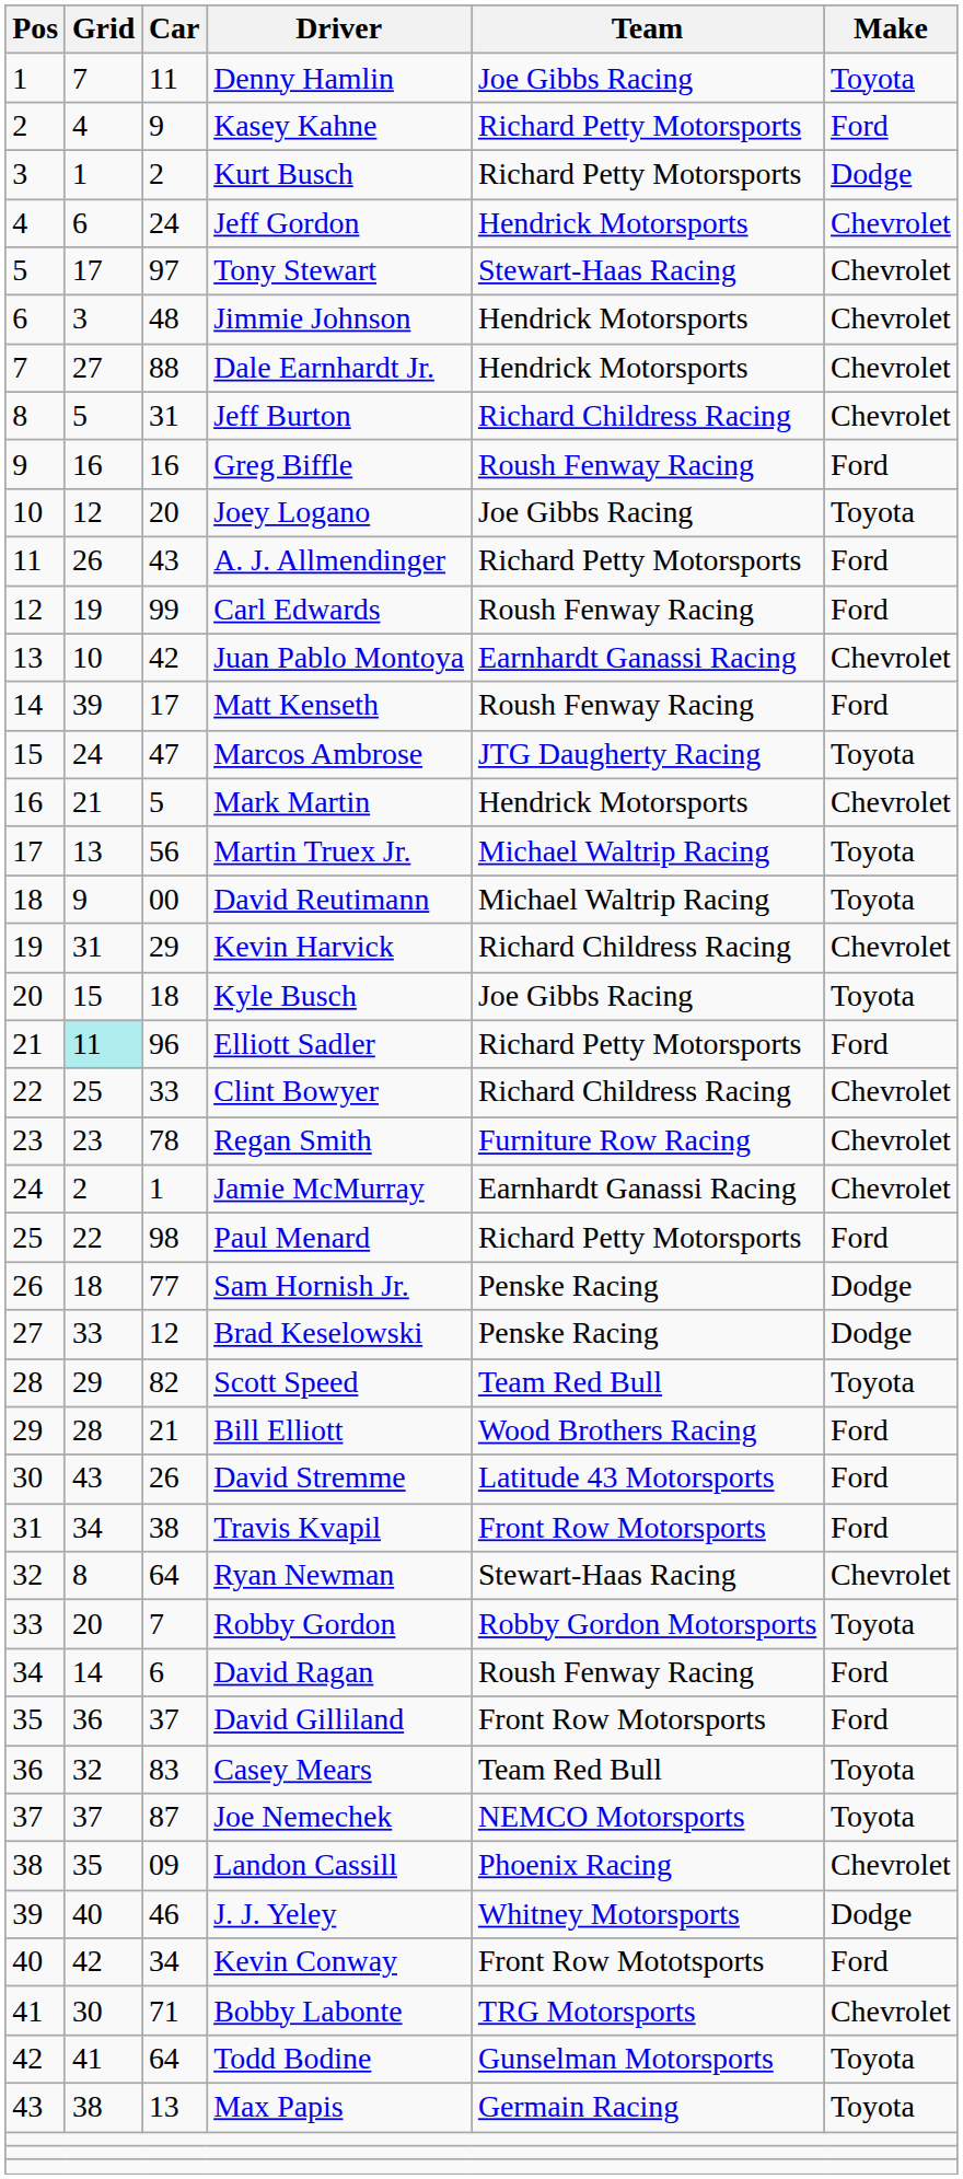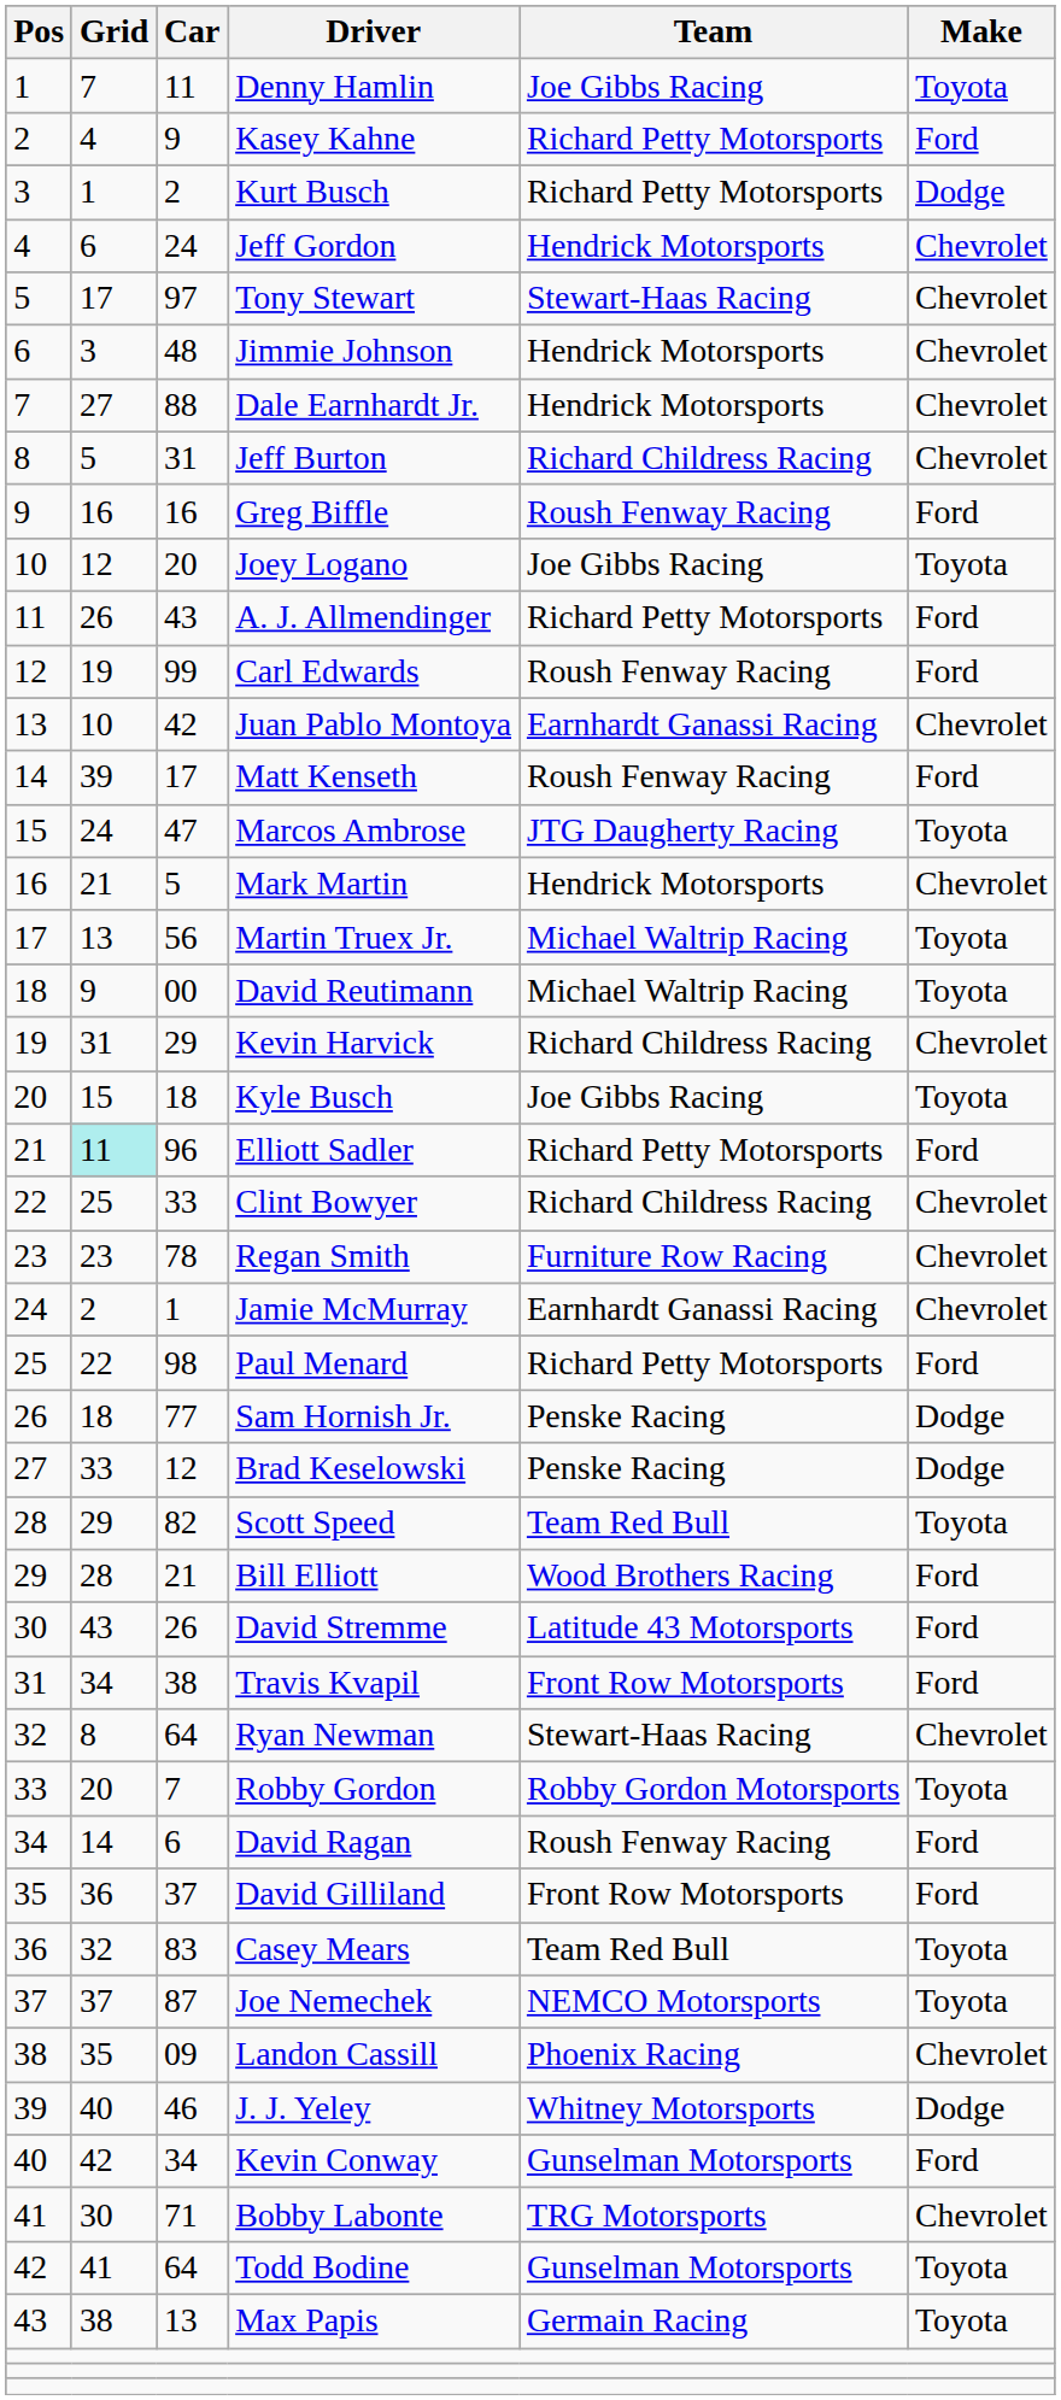 <table class="sortable wikitable" border="1">
 <tr>
 <th>Pos</th>
 <th>Grid</th>
 <th>Car</th>
 <th>Driver</th>
 <th>Team</th>
 <th>Make</th>
 </tr>
 <tr>
 <td>1</td>
 <td>7</td>
 <td>11</td>
 <td><a href='#'>Denny Hamlin</a></td>
 <td><a href='#'>Joe Gibbs Racing</a></td>
 <td><a href='#'>Toyota</a></td>
 </tr>
 <tr>
 <td>2</td>
 <td>4</td>
 <td>9</td>
 <td><a href='#'>Kasey Kahne</a></td>
 <td><a href='#'>Richard Petty Motorsports</a></td>
 <td><a href='#'>Ford</a></td>
 </tr>
 <tr>
 <td>3</td>
 <td>1</td>
 <td>2</td>
 <td><a href='#'>Kurt Busch</a></td>
 <td>Richard Petty Motorsports</td>
 <td><a href='#'>Dodge</a></td>
 </tr>
 <tr>
 <td>4</td>
 <td>6</td>
 <td>24</td>
 <td><a href='#'>Jeff Gordon</a></td>
 <td><a href='#'>Hendrick Motorsports</a></td>
 <td><a href='#'>Chevrolet</a></td>
 </tr>
 <tr>
 <td>5</td>
 <td>17</td>
 <td>97</td>
 <td><a href='#'>Tony Stewart</a></td>
 <td><a href='#'>Stewart-Haas Racing</a></td>
 <td>Chevrolet</td>
 </tr>
 <tr>
 <td>6</td>
 <td>3</td>
 <td>48</td>
 <td><a href='#'>Jimmie Johnson</a></td>
 <td>Hendrick Motorsports</td>
 <td>Chevrolet</td>
 </tr>
 <tr>
 <td>7</td>
 <td>27</td>
 <td>88</td>
 <td><a href='#'>Dale Earnhardt Jr.</a></td>
 <td>Hendrick Motorsports</td>
 <td>Chevrolet</td>
 </tr>
 <tr>
 <td>8</td>
 <td>5</td>
 <td>31</td>
 <td><a href='#'>Jeff Burton</a></td>
 <td><a href='#'>Richard Childress Racing</a></td>
 <td>Chevrolet</td>
 </tr>
 <tr>
 <td>9</td>
 <td>16</td>
 <td>16</td>
 <td><a href='#'>Greg Biffle</a></td>
 <td><a href='#'>Roush Fenway Racing</a></td>
 <td>Ford</td>
 </tr>
 <tr>
 <td>10</td>
 <td>12</td>
 <td>20</td>
 <td><a href='#'>Joey Logano</a></td>
 <td>Joe Gibbs Racing</td>
 <td>Toyota</td>
 </tr>
 <tr>
 <td>11</td>
 <td>26</td>
 <td>43</td>
 <td><a href='#'>A. J. Allmendinger</a></td>
 <td>Richard Petty Motorsports</td>
 <td>Ford</td>
 </tr>
 <tr>
 <td>12</td>
 <td>19</td>
 <td>99</td>
 <td><a href='#'>Carl Edwards</a></td>
 <td>Roush Fenway Racing</td>
 <td>Ford</td>
 </tr>
 <tr>
 <td>13</td>
 <td>10</td>
 <td>42</td>
 <td><a href='#'>Juan Pablo Montoya</a></td>
 <td><a href='#'>Earnhardt Ganassi Racing</a></td>
 <td>Chevrolet</td>
 </tr>
 <tr>
 <td>14</td>
 <td>39</td>
 <td>17</td>
 <td><a href='#'>Matt Kenseth</a></td>
 <td>Roush Fenway Racing</td>
 <td>Ford</td>
 </tr>
 <tr>
 <td>15</td>
 <td>24</td>
 <td>47</td>
 <td><a href='#'>Marcos Ambrose</a></td>
 <td><a href='#'>JTG Daugherty Racing</a></td>
 <td>Toyota</td>
 </tr>
 <tr>
 <td>16</td>
 <td>21</td>
 <td>5</td>
 <td><a href='#'>Mark Martin</a></td>
 <td>Hendrick Motorsports</td>
 <td>Chevrolet</td>
 </tr>
 <tr>
 <td>17</td>
 <td>13</td>
 <td>56</td>
 <td><a href='#'>Martin Truex Jr.</a></td>
 <td><a href='#'>Michael Waltrip Racing</a></td>
 <td>Toyota</td>
 </tr>
 <tr>
 <td>18</td>
 <td>9</td>
 <td>00</td>
 <td><a href='#'>David Reutimann</a></td>
 <td>Michael Waltrip Racing</td>
 <td>Toyota</td>
 </tr>
 <tr>
 <td>19</td>
 <td>31</td>
 <td>29</td>
 <td><a href='#'>Kevin Harvick</a></td>
 <td>Richard Childress Racing</td>
 <td>Chevrolet</td>
 </tr>
 <tr>
 <td>20</td>
 <td>15</td>
 <td>18</td>
 <td><a href='#'>Kyle Busch</a></td>
 <td>Joe Gibbs Racing</td>
 <td>Toyota</td>
 </tr>
 <tr>
 <td>21</td>
 <td style="background: paleturquoise;">11</td>
 <td>96</td>
 <td><a href='#'>Elliott Sadler</a></td>
 <td>Richard Petty Motorsports</td>
 <td>Ford</td>
 </tr>
 <tr>
 <td>22</td>
 <td>25</td>
 <td>33</td>
 <td><a href='#'>Clint Bowyer</a></td>
 <td>Richard Childress Racing</td>
 <td>Chevrolet</td>
 </tr>
 <tr>
 <td>23</td>
 <td>23</td>
 <td>78</td>
 <td><a href='#'>Regan Smith</a></td>
 <td><a href='#'>Furniture Row Racing</a></td>
 <td>Chevrolet</td>
 </tr>
 <tr>
 <td>24</td>
 <td>2</td>
 <td>1</td>
 <td><a href='#'>Jamie McMurray</a></td>
 <td>Earnhardt Ganassi Racing</td>
 <td>Chevrolet</td>
 </tr>
 <tr>
 <td>25</td>
 <td>22</td>
 <td>98</td>
 <td><a href='#'>Paul Menard</a></td>
 <td>Richard Petty Motorsports</td>
 <td>Ford</td>
 </tr>
 <tr>
 <td>26</td>
 <td>18</td>
 <td>77</td>
 <td><a href='#'>Sam Hornish Jr.</a></td>
 <td>Penske Racing</td>
 <td>Dodge</td>
 </tr>
 <tr>
 <td>27</td>
 <td>33</td>
 <td>12</td>
 <td><a href='#'>Brad Keselowski</a></td>
 <td>Penske Racing</td>
 <td>Dodge</td>
 </tr>
 <tr>
 <td>28</td>
 <td>29</td>
 <td>82</td>
 <td><a href='#'>Scott Speed</a></td>
 <td><a href='#'>Team Red Bull</a></td>
 <td>Toyota</td>
 </tr>
 <tr>
 <td>29</td>
 <td>28</td>
 <td>21</td>
 <td><a href='#'>Bill Elliott</a></td>
 <td><a href='#'>Wood Brothers Racing</a></td>
 <td>Ford</td>
 </tr>
 <tr>
 <td>30</td>
 <td>43</td>
 <td>26</td>
 <td><a href='#'>David Stremme</a></td>
 <td><a href='#'>Latitude 43 Motorsports</a></td>
 <td>Ford</td>
 </tr>
 <tr>
 <td>31</td>
 <td>34</td>
 <td>38</td>
 <td><a href='#'>Travis Kvapil</a></td>
 <td><a href='#'>Front Row Motorsports</a></td>
 <td>Ford</td>
 </tr>
 <tr>
 <td>32</td>
 <td>8</td>
 <td>64</td>
 <td><a href='#'>Ryan Newman</a></td>
 <td>Stewart-Haas Racing</td>
 <td>Chevrolet</td>
 </tr>
 <tr>
 <td>33</td>
 <td>20</td>
 <td>7</td>
 <td><a href='#'>Robby Gordon</a></td>
 <td><a href='#'>Robby Gordon Motorsports</a></td>
 <td>Toyota</td>
 </tr>
 <tr>
 <td>34</td>
 <td>14</td>
 <td>6</td>
 <td><a href='#'>David Ragan</a></td>
 <td>Roush Fenway Racing</td>
 <td>Ford</td>
 </tr>
 <tr>
 <td>35</td>
 <td>36</td>
 <td>37</td>
 <td><a href='#'>David Gilliland</a></td>
 <td>Front Row Motorsports</td>
 <td>Ford</td>
 </tr>
 <tr>
 <td>36</td>
 <td>32</td>
 <td>83</td>
 <td><a href='#'>Casey Mears</a></td>
 <td>Team Red Bull</td>
 <td>Toyota</td>
 </tr>
 <tr>
 <td>37</td>
 <td>37</td>
 <td>87</td>
 <td><a href='#'>Joe Nemechek</a></td>
 <td><a href='#'>NEMCO Motorsports</a></td>
 <td>Toyota</td>
 </tr>
 <tr>
 <td>38</td>
 <td>35</td>
 <td>09</td>
 <td><a href='#'>Landon Cassill</a></td>
 <td><a href='#'>Phoenix Racing</a></td>
 <td>Chevrolet</td>
 </tr>
 <tr>
 <td>39</td>
 <td>40</td>
 <td>46</td>
 <td><a href='#'>J. J. Yeley</a></td>
 <td><a href='#'>Whitney Motorsports</a></td>
 <td>Dodge</td>
 </tr>
 <tr>
 <td>40</td>
 <td>42</td>
 <td>34</td>
 <td><a href='#'>Kevin Conway</a></td>
-<td>Front Row Mototsports</td>
+<td><a href='#'>Gunselman Motorsports</a></td>
 <td>Ford</td>
 </tr>
 <tr>
 <td>41</td>
 <td>30</td>
 <td>71</td>
 <td><a href='#'>Bobby Labonte</a></td>
 <td><a href='#'>TRG Motorsports</a></td>
 <td>Chevrolet</td>
 </tr>
 <tr>
 <td>42</td>
 <td>41</td>
 <td>64</td>
 <td><a href='#'>Todd Bodine</a></td>
 <td><a href='#'>Gunselman Motorsports</a></td>
 <td>Toyota</td>
 </tr>
 <tr>
 <td>43</td>
 <td>38</td>
 <td>13</td>
 <td><a href='#'>Max Papis</a></td>
 <td><a href='#'>Germain Racing</a></td>
 <td>Toyota</td>
 </tr>
 <tr class="sortbottom">
 <td colspan="8"></td>
 </tr>
 <tr class="sortbottom">
 <td colspan="9"></td>
 </tr>
 <tr class="sortbottom">
 <td colspan="9"></td>
 </tr>
 </table>
